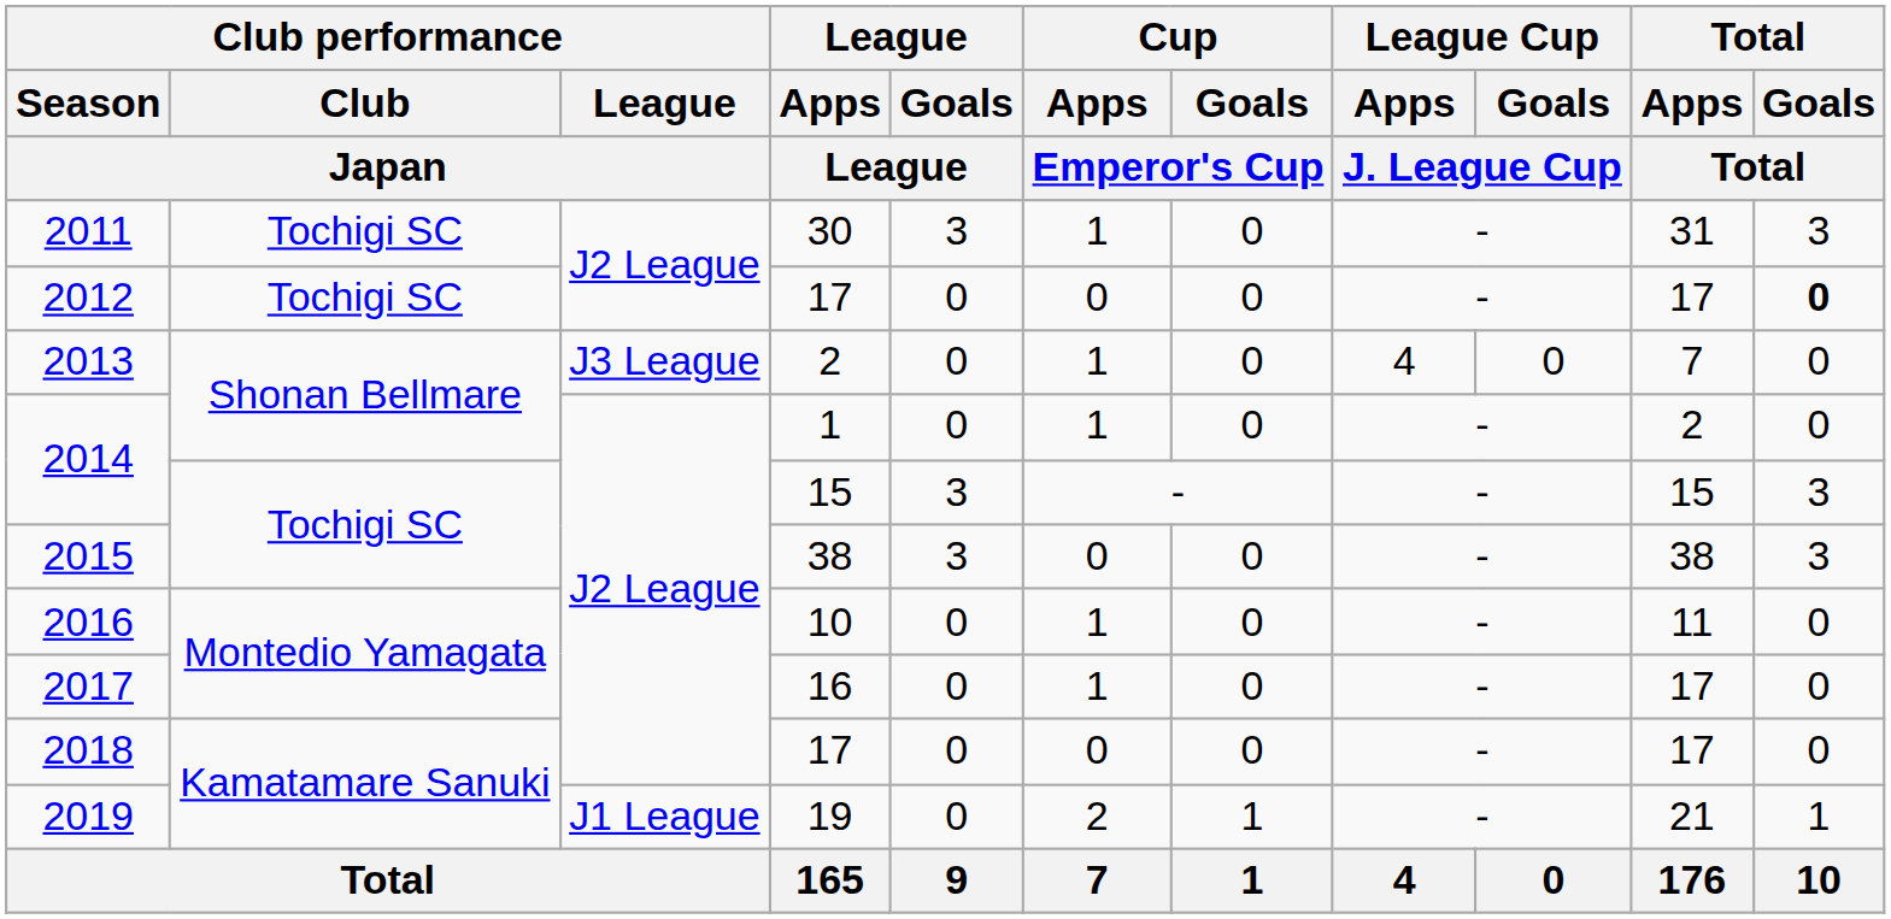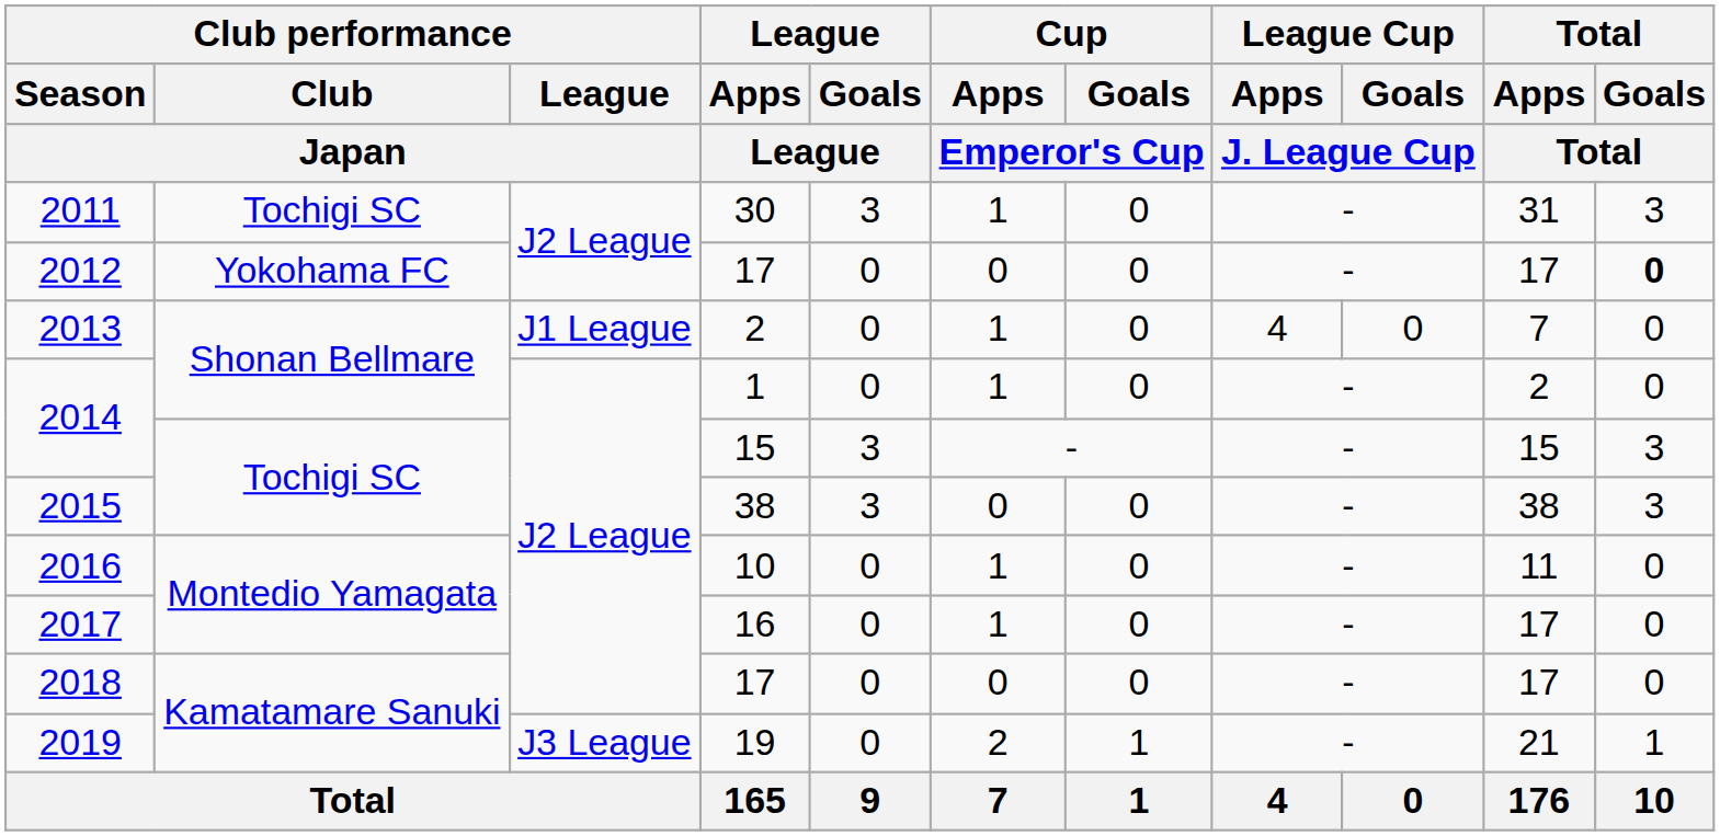 <table class="wikitable" style="text-align:center;">
 <tr>
 <th colspan=3>Club performance</th>
 <th colspan=2>League</th>
 <th colspan=2>Cup</th>
 <th colspan=2>League Cup</th>
 <th colspan=2>Total</th>
 </tr>
 <tr>
 <th>Season</th>
 <th>Club</th>
 <th>League</th>
 <th>Apps</th>
 <th>Goals</th>
 <th>Apps</th>
 <th>Goals</th>
 <th>Apps</th>
 <th>Goals</th>
 <th>Apps</th>
 <th>Goals</th>
 </tr>
 <tr>
 <th colspan=3>Japan</th>
 <th colspan=2>League</th>
 <th colspan=2><a href='#'>Emperor's Cup</a></th>
 <th colspan=2><a href='#'>J. League Cup</a></th>
 <th colspan=2>Total</th>
 </tr>
 <tr>
 <td><a href='#'>2011</a></td>
 <td><a href='#'>Tochigi SC</a></td>
 <td rowspan="2"><a href='#'>J2 League</a></td>
 <td>30</td>
 <td>3</td>
 <td>1</td>
 <td>0</td>
 <td colspan="2">-</td>
 <td>31</td>
 <td>3</td>
 </tr>
 <tr>
 <td><a href='#'>2012</a></td>
-<td><a href='#'>Tochigi SC</a></td>
+<td><a href='#'>Yokohama FC</a></td>
 <td>17</td>
 <td>0</td>
 <td>0</td>
 <td>0</td>
 <td colspan="2">-</td>
 <td>17</td>
 <td><strong>0</strong></td>
 </tr>
 <tr>
 <td><a href='#'>2013</a></td>
 <td rowspan="2"><a href='#'>Shonan Bellmare</a></td>
-<td><a href='#'>J3 League</a></td>
+<td><a href='#'>J1 League</a></td>
 <td>2</td>
 <td>0</td>
 <td>1</td>
 <td>0</td>
 <td>4</td>
 <td>0</td>
 <td>7</td>
 <td>0</td>
 </tr>
 <tr>
 <td rowspan="2"><a href='#'>2014</a></td>
 <td rowspan="6"><a href='#'>J2 League</a></td>
 <td>1</td>
 <td>0</td>
 <td>1</td>
 <td>0</td>
 <td colspan="2">-</td>
 <td>2</td>
 <td>0</td>
 </tr>
 <tr>
 <td rowspan="2"><a href='#'>Tochigi SC</a></td>
 <td>15</td>
 <td>3</td>
 <td colspan="2">-</td>
 <td colspan="2">-</td>
 <td>15</td>
 <td>3</td>
 </tr>
 <tr>
 <td><a href='#'>2015</a></td>
 <td>38</td>
 <td>3</td>
 <td>0</td>
 <td>0</td>
 <td colspan="2">-</td>
 <td>38</td>
 <td>3</td>
 </tr>
 <tr>
 <td><a href='#'>2016</a></td>
 <td rowspan="2"><a href='#'>Montedio Yamagata</a></td>
 <td>10</td>
 <td>0</td>
 <td>1</td>
 <td>0</td>
 <td colspan="2">-</td>
 <td>11</td>
 <td>0</td>
 </tr>
 <tr>
 <td><a href='#'>2017</a></td>
 <td>16</td>
 <td>0</td>
 <td>1</td>
 <td>0</td>
 <td colspan="2">-</td>
 <td>17</td>
 <td>0</td>
 </tr>
 <tr>
 <td><a href='#'>2018</a></td>
 <td rowspan="2"><a href='#'>Kamatamare Sanuki</a></td>
 <td>17</td>
 <td>0</td>
 <td>0</td>
 <td>0</td>
 <td colspan="2">-</td>
 <td>17</td>
 <td>0</td>
 </tr>
 <tr>
 <td><a href='#'>2019</a></td>
-<td><a href='#'>J1 League</a></td>
+<td><a href='#'>J3 League</a></td>
 <td>19</td>
 <td>0</td>
 <td>2</td>
 <td>1</td>
 <td colspan="2">-</td>
 <td>21</td>
 <td>1</td>
 </tr>
 <tr>
 <th colspan=3>Total</th>
 <th>165</th>
 <th>9</th>
 <th>7</th>
 <th>1</th>
 <th>4</th>
 <th>0</th>
 <th>176</th>
 <th>10</th>
 </tr>
 </table>
